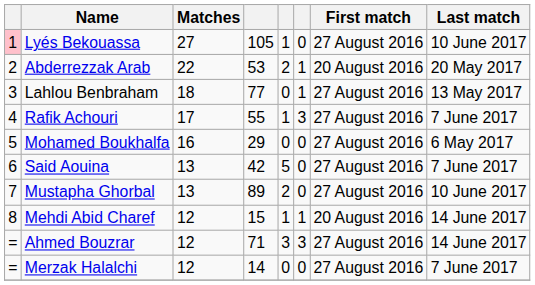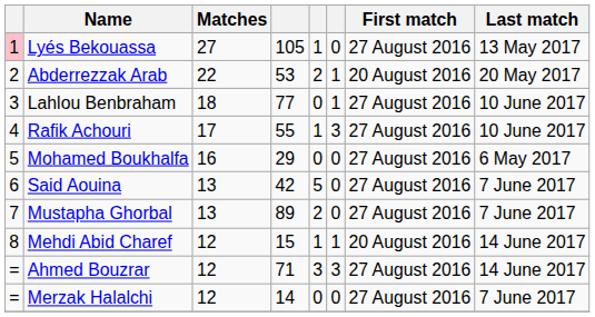 <table class="wikitable" style="font-size: 95%;">
 <tr>
 <th scope="col"></th>
 <th scope="col">Name</th>
 <th scope="col">Matches</th>
 <th scope="col"></th>
 <th scope="col"></th>
 <th scope="col"></th>
 <th scope="col">First match</th>
 <th scope="col">Last match</th>
 </tr>
 <tr>
 <td style="background: pink;">1</td>
 <td align="left"><a href='#'>Lyés Bekouassa</a></td>
 <td align="left">27</td>
 <td>105</td>
 <td>1</td>
 <td>0</td>
 <td>27 August 2016</td>
-<td>10 June 2017</td>
+<td>13 May 2017</td>
 </tr>
 <tr>
 <td>2</td>
 <td align="left"><a href='#'>Abderrezzak Arab</a></td>
 <td align="left">22</td>
 <td>53</td>
 <td>2</td>
 <td>1</td>
 <td>20 August 2016</td>
 <td>20 May 2017</td>
 </tr>
 <tr>
 <td>3</td>
 <td align="left">Lahlou Benbraham</td>
 <td align="left">18</td>
 <td>77</td>
 <td>0</td>
 <td>1</td>
 <td>27 August 2016</td>
-<td>13 May 2017</td>
+<td>10 June 2017</td>
 </tr>
 <tr>
 <td>4</td>
 <td align="left"><a href='#'>Rafik Achouri</a></td>
 <td align="left">17</td>
 <td>55</td>
 <td>1</td>
 <td>3</td>
 <td>27 August 2016</td>
-<td>7 June 2017</td>
+<td>10 June 2017</td>
 </tr>
 <tr>
 <td>5</td>
 <td align="left"><a href='#'>Mohamed Boukhalfa</a></td>
 <td align="left">16</td>
 <td>29</td>
 <td>0</td>
 <td>0</td>
 <td>27 August 2016</td>
 <td>6 May 2017</td>
 </tr>
 <tr>
 <td>6</td>
 <td align="left"><a href='#'>Said Aouina</a></td>
 <td align="left">13</td>
 <td>42</td>
 <td>5</td>
 <td>0</td>
 <td>27 August 2016</td>
 <td>7 June 2017</td>
 </tr>
 <tr>
 <td>7</td>
 <td align="left"><a href='#'>Mustapha Ghorbal</a></td>
 <td align="left">13</td>
 <td>89</td>
 <td>2</td>
 <td>0</td>
 <td>27 August 2016</td>
-<td>10 June 2017</td>
+<td>7 June 2017</td>
 </tr>
 <tr>
 <td>8</td>
 <td align="left"><a href='#'>Mehdi Abid Charef</a></td>
 <td align="left">12</td>
 <td>15</td>
 <td>1</td>
 <td>1</td>
 <td>20 August 2016</td>
 <td>14 June 2017</td>
 </tr>
 <tr>
 <td>=</td>
 <td align="left"><a href='#'>Ahmed Bouzrar</a></td>
 <td align="left">12</td>
 <td>71</td>
 <td>3</td>
 <td>3</td>
 <td>27 August 2016</td>
 <td>14 June 2017</td>
 </tr>
 <tr>
 <td>=</td>
 <td align="left"><a href='#'>Merzak Halalchi</a></td>
 <td align="left">12</td>
 <td>14</td>
 <td>0</td>
 <td>0</td>
 <td>27 August 2016</td>
 <td>7 June 2017</td>
 </tr>
 <tr>
 </tr>
 </table>
